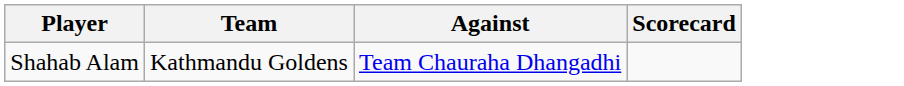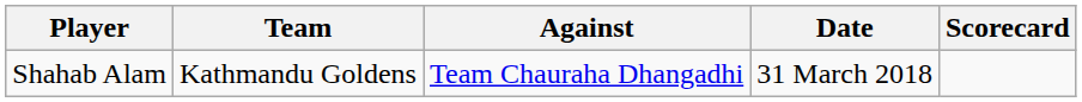 <table class="wikitable" style="text-align: center">
 <tr>
 <th>Player</th>
 <th>Team</th>
 <th>Against</th>
+<th>Date</th>
 <th>Scorecard</th>
 </tr>
 <tr>
 <td style="text-align:left;">Shahab Alam</td>
 <td>Kathmandu Goldens</td>
 <td><a href='#'>Team Chauraha Dhangadhi</a></td>
+<td>31 March 2018</td>
 <td></td>
 </tr>
 </table>
